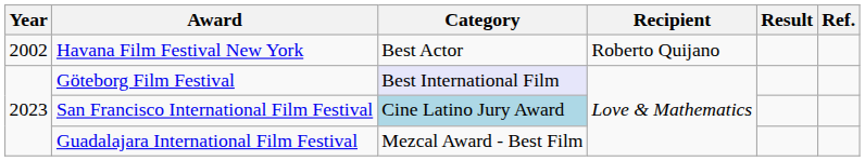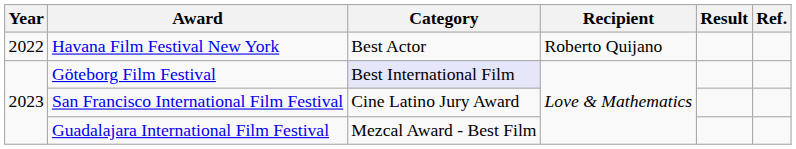 <table class="wikitable">
 <tr>
 <th>Year</th>
 <th>Award</th>
 <th>Category</th>
 <th>Recipient</th>
 <th>Result</th>
 <th>Ref.</th>
 </tr>
 <tr>
-<td>2002</td>
+<td>2022</td>
 <td><a href='#'>Havana Film Festival New York</a></td>
 <td>Best Actor</td>
 <td>Roberto Quijano</td>
 <td></td>
 <td></td>
 </tr>
 <tr>
 <td rowspan="3">2023</td>
 <td><a href='#'>Göteborg Film Festival</a></td>
 <td style="background: lavender;">Best International Film</td>
 <td rowspan="3"><em>Love & Mathematics</em></td>
 <td></td>
 <td></td>
 </tr>
 <tr>
 <td><a href='#'>San Francisco International Film Festival</a></td>
-<td style="background: lightblue;">Cine Latino Jury Award</td>
+<td>Cine Latino Jury Award</td>
 <td></td>
 <td></td>
 </tr>
 <tr>
 <td><a href='#'>Guadalajara International Film Festival</a></td>
 <td>Mezcal Award - Best Film</td>
 <td></td>
 <td></td>
 </tr>
 </table>
